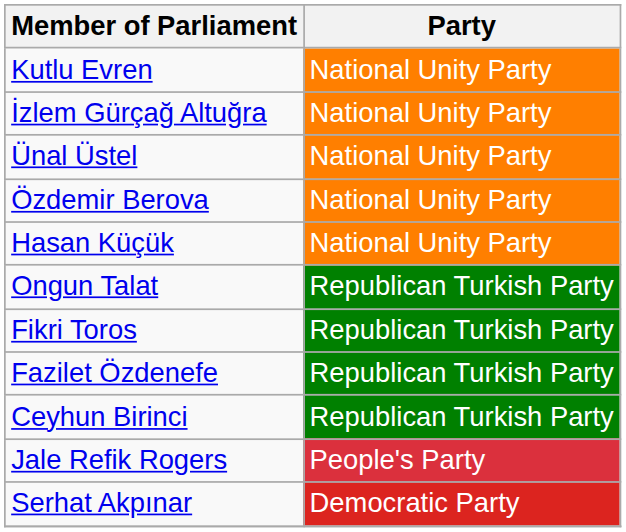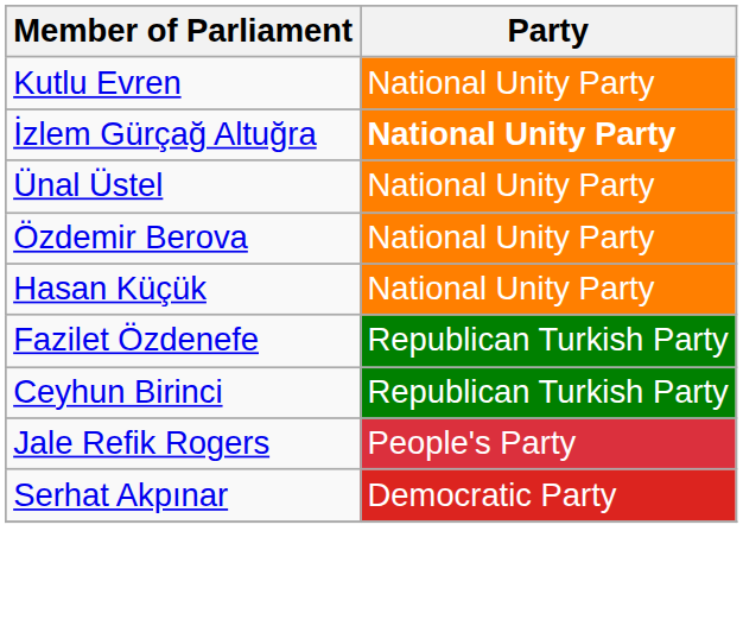 <table class="wikitable">
 <tr>
 <th>Member of Parliament</th>
 <th>Party</th>
 </tr>
 <tr>
 <td><a href='#'>Kutlu Evren</a></td>
 <td style="background:#FF7F00; color:white">National Unity Party</td>
 </tr>
 <tr>
 <td><a href='#'>İzlem Gürçağ Altuğra</a></td>
-<td style="background:#FF7F00; color:white">National Unity Party</td>
+<td style="background:#FF7F00; color:white"><strong>National Unity Party</strong></td>
 </tr>
 <tr>
 <td><a href='#'>Ünal Üstel</a></td>
 <td style="background:#FF7F00; color:white">National Unity Party</td>
 </tr>
 <tr>
 <td><a href='#'>Özdemir Berova</a></td>
 <td style="background:#FF7F00; color:white">National Unity Party</td>
 </tr>
 <tr>
 <td><a href='#'>Hasan Küçük</a></td>
 <td style="background:#FF7F00; color:white">National Unity Party</td>
-</tr>
-<tr>
-<td><a href='#'>Ongun Talat</a></td>
-<td style="background:#008000; color:white">Republican Turkish Party</td>
-</tr>
-<tr>
-<td><a href='#'>Fikri Toros</a></td>
-<td style="background:#008000; color:white">Republican Turkish Party</td>
 </tr>
 <tr>
 <td><a href='#'>Fazilet Özdenefe</a></td>
 <td style="background:#008000; color:white">Republican Turkish Party</td>
 </tr>
 <tr>
 <td><a href='#'>Ceyhun Birinci</a></td>
 <td style="background:#008000; color:white">Republican Turkish Party</td>
 </tr>
 <tr>
 <td><a href='#'>Jale Refik Rogers</a></td>
 <td style="background:#DB303D; color:white">People's Party</td>
 </tr>
 <tr>
 <td><a href='#'>Serhat Akpınar</a></td>
 <td style="background:#DC241f; color:white">Democratic Party</td>
 </tr>
 <tr>
 </tr>
 </table>
